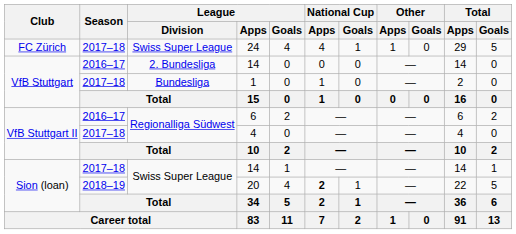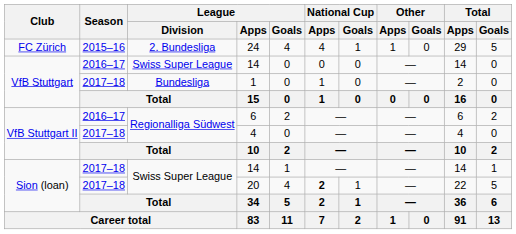 <table class="wikitable" style="text-align:center">
 <tr>
 <th rowspan="2">Club</th>
 <th rowspan="2">Season</th>
 <th colspan="3">League</th>
 <th colspan="2">National Cup</th>
 <th colspan="2">Other</th>
 <th colspan="2">Total</th>
 </tr>
 <tr>
 <th>Division</th>
 <th>Apps</th>
 <th>Goals</th>
 <th>Apps</th>
 <th>Goals</th>
 <th>Apps</th>
 <th>Goals</th>
 <th>Apps</th>
 <th>Goals</th>
 </tr>
 <tr>
 <td><a href='#'>FC Zürich</a></td>
-<td><a href='#'>2017–18</a></td>
-<td><a href='#'>Swiss Super League</a></td>
+<td><a href='#'>2015–16</a></td>
+<td><a href='#'>2. Bundesliga</a></td>
 <td>24</td>
 <td>4</td>
 <td>4</td>
 <td>1</td>
 <td>1</td>
 <td>0</td>
 <td>29</td>
 <td>5</td>
 </tr>
 <tr>
 <td rowspan="3"><a href='#'>VfB Stuttgart</a></td>
 <td><a href='#'>2016–17</a></td>
-<td><a href='#'>2. Bundesliga</a></td>
+<td><a href='#'>Swiss Super League</a></td>
 <td>14</td>
 <td>0</td>
 <td>0</td>
 <td>0</td>
 <td colspan="2">—</td>
 <td>14</td>
 <td>0</td>
 </tr>
 <tr>
 <td><a href='#'>2017–18</a></td>
 <td><a href='#'>Bundesliga</a></td>
 <td>1</td>
 <td>0</td>
 <td>1</td>
 <td>0</td>
 <td colspan="2">—</td>
 <td>2</td>
 <td>0</td>
 </tr>
 <tr>
 <th colspan="2">Total</th>
 <th>15</th>
 <th>0</th>
 <th>1</th>
 <th>0</th>
 <th>0</th>
 <th>0</th>
 <th>16</th>
 <th>0</th>
 </tr>
 <tr>
 <td rowspan="3"><a href='#'>VfB Stuttgart II</a></td>
 <td><a href='#'>2016–17</a></td>
 <td rowspan="2"><a href='#'>Regionalliga Südwest</a></td>
 <td>6</td>
 <td>2</td>
 <td colspan="2">—</td>
 <td colspan="2">—</td>
 <td>6</td>
 <td>2</td>
 </tr>
 <tr>
 <td><a href='#'>2017–18</a></td>
 <td>4</td>
 <td>0</td>
 <td colspan="2">—</td>
 <td colspan="2">—</td>
 <td>4</td>
 <td>0</td>
 </tr>
 <tr>
 <th colspan="2">Total</th>
 <th>10</th>
 <th>2</th>
 <th colspan="2">—</th>
 <th colspan="2">—</th>
 <th>10</th>
 <th>2</th>
 </tr>
 <tr>
 <td rowspan="3"><a href='#'>Sion</a> (loan)</td>
 <td><a href='#'>2017–18</a></td>
 <td rowspan="2">Swiss Super League</td>
 <td>14</td>
 <td>1</td>
 <td colspan="2">—</td>
 <td colspan="2">—</td>
 <td>14</td>
 <td>1</td>
 </tr>
 <tr>
-<td><a href='#'>2018–19</a></td>
+<td><a href='#'>2017–18</a></td>
 <td>20</td>
 <td>4</td>
 <td><strong>2</strong></td>
 <td>1</td>
 <td colspan="2">—</td>
 <td>22</td>
 <td>5</td>
 </tr>
 <tr>
 <th colspan="2">Total</th>
 <th>34</th>
 <th>5</th>
 <th>2</th>
 <th>1</th>
 <th colspan="2">—</th>
 <th>36</th>
 <th>6</th>
 </tr>
 <tr>
 <th colspan="3">Career total</th>
 <th>83</th>
 <th>11</th>
 <th>7</th>
 <th>2</th>
 <th>1</th>
 <th>0</th>
 <th>91</th>
 <th>13</th>
 </tr>
 </table>
